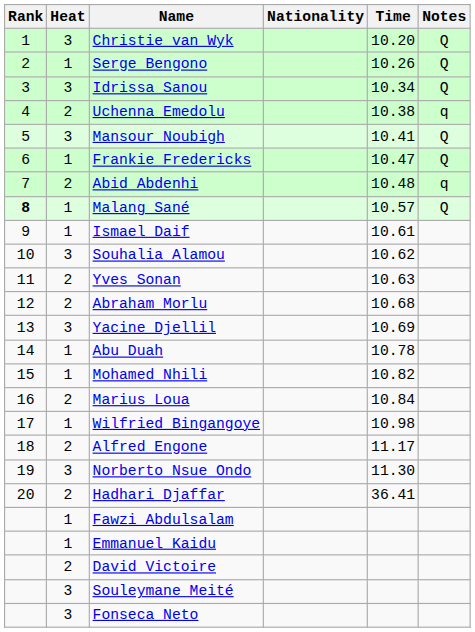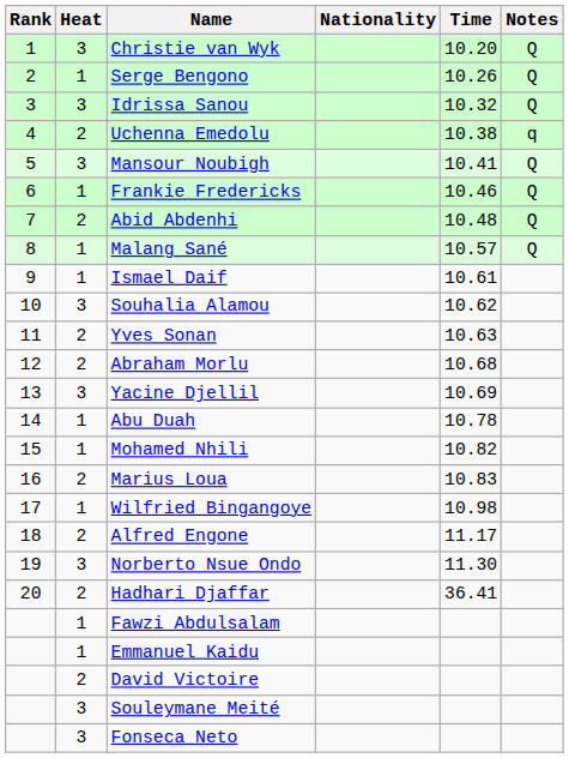 <table class="wikitable sortable" style="text-align:center">
 <tr>
 <th>Rank</th>
 <th>Heat</th>
 <th>Name</th>
 <th>Nationality</th>
 <th>Time</th>
 <th>Notes</th>
 </tr>
 <tr bgcolor=ccffcc>
 <td>1</td>
 <td>3</td>
 <td align=left><a href='#'>Christie van Wyk</a></td>
 <td align=left></td>
 <td>10.20</td>
 <td>Q</td>
 </tr>
 <tr bgcolor=ccffcc>
 <td>2</td>
 <td>1</td>
 <td align=left><a href='#'>Serge Bengono</a></td>
 <td align=left></td>
 <td>10.26</td>
 <td>Q</td>
 </tr>
 <tr bgcolor=ccffcc>
 <td>3</td>
 <td>3</td>
 <td align=left><a href='#'>Idrissa Sanou</a></td>
 <td align=left></td>
-<td>10.34</td>
+<td>10.32</td>
 <td>Q</td>
 </tr>
 <tr bgcolor=ccffcc>
 <td>4</td>
 <td>2</td>
 <td align=left><a href='#'>Uchenna Emedolu</a></td>
 <td align=left></td>
 <td>10.38</td>
 <td>q</td>
 </tr>
 <tr bgcolor=ddffdd>
 <td>5</td>
 <td>3</td>
 <td align=left><a href='#'>Mansour Noubigh</a></td>
 <td align=left></td>
 <td>10.41</td>
 <td>Q</td>
 </tr>
 <tr bgcolor=ccffcc>
 <td>6</td>
 <td>1</td>
 <td align=left><a href='#'>Frankie Fredericks</a></td>
 <td align=left></td>
-<td>10.47</td>
+<td>10.46</td>
 <td>Q</td>
 </tr>
 <tr bgcolor=ccffcc>
 <td>7</td>
 <td>2</td>
 <td align=left><a href='#'>Abid Abdenhi</a></td>
 <td align=left></td>
 <td>10.48</td>
-<td>q</td>
+<td>Q</td>
 </tr>
 <tr bgcolor=ddffdd>
-<td><strong>8</strong></td>
+<td>8</td>
 <td>1</td>
 <td align=left><a href='#'>Malang Sané</a></td>
 <td align=left></td>
 <td>10.57</td>
 <td>Q</td>
 </tr>
 <tr>
 <td>9</td>
 <td>1</td>
 <td align=left><a href='#'>Ismael Daif</a></td>
 <td align=left></td>
 <td>10.61</td>
 <td></td>
 </tr>
 <tr>
 <td>10</td>
 <td>3</td>
 <td align=left><a href='#'>Souhalia Alamou</a></td>
 <td align=left></td>
 <td>10.62</td>
 <td></td>
 </tr>
 <tr>
 <td>11</td>
 <td>2</td>
 <td align=left><a href='#'>Yves Sonan</a></td>
 <td align=left></td>
 <td>10.63</td>
 <td></td>
 </tr>
 <tr>
 <td>12</td>
 <td>2</td>
 <td align=left><a href='#'>Abraham Morlu</a></td>
 <td align=left></td>
 <td>10.68</td>
 <td></td>
 </tr>
 <tr>
 <td>13</td>
 <td>3</td>
 <td align=left><a href='#'>Yacine Djellil</a></td>
 <td align=left></td>
 <td>10.69</td>
 <td></td>
 </tr>
 <tr>
 <td>14</td>
 <td>1</td>
 <td align=left><a href='#'>Abu Duah</a></td>
 <td align=left></td>
 <td>10.78</td>
 <td></td>
 </tr>
 <tr>
 <td>15</td>
 <td>1</td>
 <td align=left><a href='#'>Mohamed Nhili</a></td>
 <td align=left></td>
 <td>10.82</td>
 <td></td>
 </tr>
 <tr>
 <td>16</td>
 <td>2</td>
 <td align=left><a href='#'>Marius Loua</a></td>
 <td align=left></td>
-<td>10.84</td>
+<td>10.83</td>
 <td></td>
 </tr>
 <tr>
 <td>17</td>
 <td>1</td>
 <td align=left><a href='#'>Wilfried Bingangoye</a></td>
 <td align=left></td>
 <td>10.98</td>
 <td></td>
 </tr>
 <tr>
 <td>18</td>
 <td>2</td>
 <td align=left><a href='#'>Alfred Engone</a></td>
 <td align=left></td>
 <td>11.17</td>
 <td></td>
 </tr>
 <tr>
 <td>19</td>
 <td>3</td>
 <td align=left><a href='#'>Norberto Nsue Ondo</a></td>
 <td align=left></td>
 <td>11.30</td>
 <td></td>
 </tr>
 <tr>
 <td>20</td>
 <td>2</td>
 <td align=left><a href='#'>Hadhari Djaffar</a></td>
 <td align=left></td>
 <td>36.41</td>
 <td></td>
 </tr>
 <tr>
 <td></td>
 <td>1</td>
 <td align=left><a href='#'>Fawzi Abdulsalam</a></td>
 <td align=left></td>
 <td></td>
 <td></td>
 </tr>
 <tr>
 <td></td>
 <td>1</td>
 <td align=left><a href='#'>Emmanuel Kaidu</a></td>
 <td align=left></td>
 <td></td>
 <td></td>
 </tr>
 <tr>
 <td></td>
 <td>2</td>
 <td align=left><a href='#'>David Victoire</a></td>
 <td align=left></td>
 <td></td>
 <td></td>
 </tr>
 <tr>
 <td></td>
 <td>3</td>
 <td align=left><a href='#'>Souleymane Meité</a></td>
 <td align=left></td>
 <td></td>
 <td></td>
 </tr>
 <tr>
 <td></td>
 <td>3</td>
 <td align=left><a href='#'>Fonseca Neto</a></td>
 <td align=left></td>
 <td></td>
 <td></td>
 </tr>
 </table>
